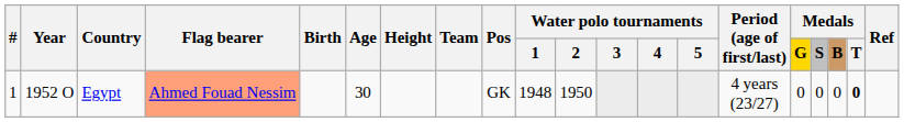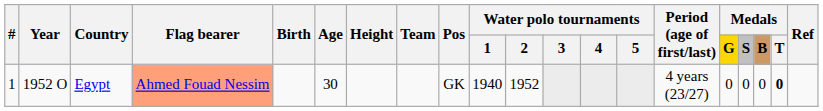 <table class="wikitable sortable" style="text-align: center; font-size: 80%; margin-left: 1em;">
 <tr>
 <th rowspan="2">#</th>
 <th rowspan="2">Year</th>
 <th rowspan="2">Country</th>
 <th rowspan="2">Flag bearer</th>
 <th rowspan="2">Birth</th>
 <th rowspan="2">Age</th>
 <th rowspan="2">Height</th>
 <th rowspan="2">Team</th>
 <th rowspan="2">Pos</th>
 <th colspan="5">Water polo tournaments</th>
 <th rowspan="2">Period<br>(age of<br>first/last)</th>
 <th colspan="4">Medals</th>
 <th rowspan="2" class="unsortable">Ref</th>
 </tr>
 <tr>
 <th>1</th>
 <th style="width: 2em;" class="unsortable">2</th>
 <th style="width: 2em;" class="unsortable">3</th>
 <th style="width: 2em;" class="unsortable">4</th>
 <th style="width: 2em;" class="unsortable">5</th>
 <th style="background-color: gold;">G</th>
 <th style="background-color: silver;">S</th>
 <th style="background-color: #cc9966;">B</th>
 <th>T</th>
 </tr>
 <tr>
 <td>1</td>
 <td>1952 O</td>
 <td style="text-align: left;"> <a href='#'>Egypt</a></td>
 <td style="background: lightsalmon; text-align: left;" data-sort-value="Nessim, Ahmed Fouad"><a href='#'>Ahmed Fouad Nessim</a></td>
 <td></td>
 <td>30</td>
 <td></td>
 <td style="text-align: left;"></td>
 <td>GK</td>
-<td>1948</td>
-<td>1950</td>
+<td>1940</td>
+<td>1952</td>
 <td style="background-color: #ececec;"></td>
 <td style="background-color: #ececec;"></td>
 <td style="background-color: #ececec;"></td>
 <td>4 years<br>(23/27)</td>
 <td>0</td>
 <td>0</td>
 <td>0</td>
 <td><strong>0</strong></td>
 <td></td>
 </tr>
 </table>
